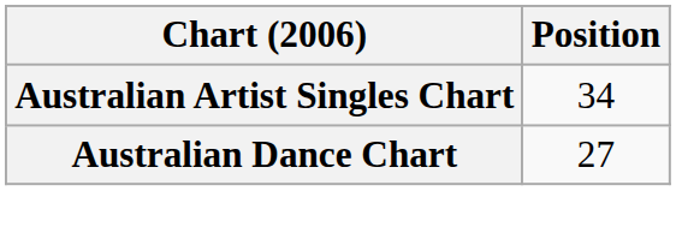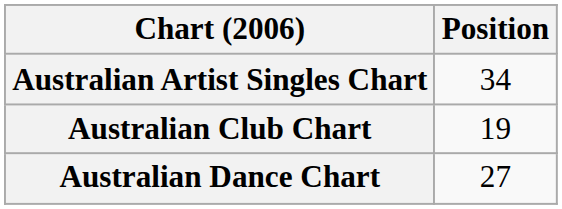 <table class="wikitable plainrowheaders sortable" style="text-align:center;" border="1">
 <tr>
 <th scope="col">Chart (2006)</th>
 <th scope="col">Position</th>
 </tr>
 <tr>
 <th scope="row">Australian Artist Singles Chart</th>
 <td>34</td>
 </tr>
 <tr>
+<th scope="row">Australian Club Chart</th>
+<td>19</td>
+</tr>
+<tr>
 <th scope="row">Australian Dance Chart</th>
 <td>27</td>
 </tr>
 </table>
